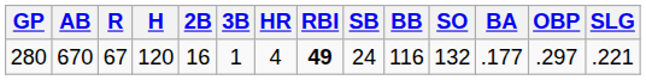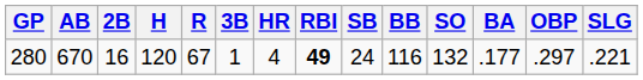 <table class="wikitable">
 <tr>
 <th><a href='#'>GP</a></th>
 <th><a href='#'>AB</a></th>
+<th><a href='#'>2B</a></th>
+<th><a href='#'>H</a></th>
 <th><a href='#'>R</a></th>
-<th><a href='#'>H</a></th>
-<th><a href='#'>2B</a></th>
 <th><a href='#'>3B</a></th>
 <th><a href='#'>HR</a></th>
 <th><a href='#'>RBI</a></th>
 <th><a href='#'>SB</a></th>
 <th><a href='#'>BB</a></th>
 <th><a href='#'>SO</a></th>
 <th><a href='#'>BA</a></th>
 <th><a href='#'>OBP</a></th>
 <th><a href='#'>SLG</a></th>
 </tr>
 <tr align=center>
 <td>280</td>
 <td>670</td>
+<td>16</td>
+<td>120</td>
 <td>67</td>
-<td>120</td>
-<td>16</td>
 <td>1</td>
 <td>4</td>
 <td><strong>49</strong></td>
 <td>24</td>
 <td>116</td>
 <td>132</td>
 <td>.177</td>
 <td>.297</td>
 <td>.221</td>
 </tr>
 </table>
